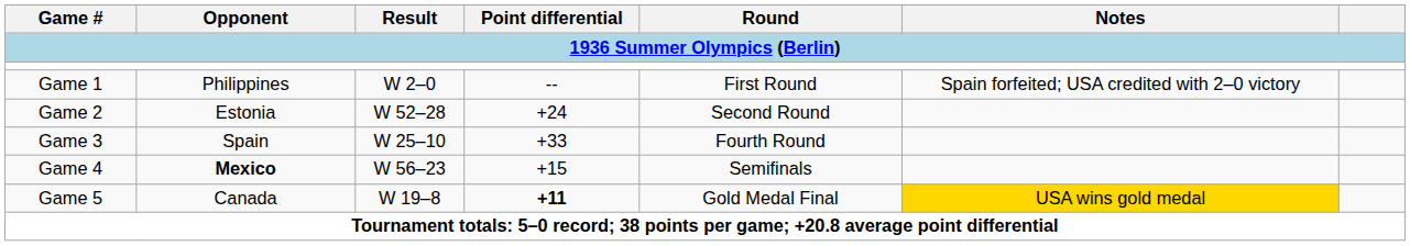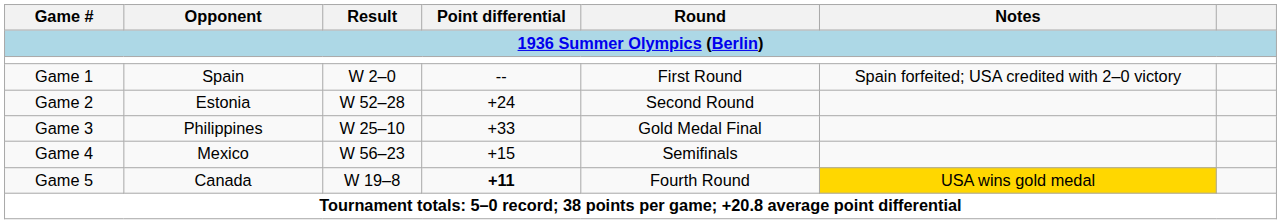 <table class="wikitable">
 <tr>
 <th width=6%>Game #</th>
 <th width=10%>Opponent</th>
 <th width=05%>Result</th>
 <th width=8%>Point differential</th>
 <th width=12%>Round</th>
 <th width=20%>Notes</th>
 <th width=3%></th>
 </tr>
 <tr>
 <td colspan="7"  style="text-align:center; background:lightblue;"><span><strong><a href='#'>1936 Summer Olympics</a> (<a href='#'>Berlin</a>)</strong></span></td>
 </tr>
 <tr>
 <td colspan="7"  style="text-align:center; background:white;"></td>
 </tr>
 <tr>
 <td align=center>Game 1</td>
-<td align=center>Philippines</td>
+<td align=center>Spain</td>
 <td align=center>W 2–0</td>
 <td align=center>--</td>
 <td align=center>First Round</td>
 <td align=center>Spain forfeited; USA credited with 2–0 victory</td>
 <td align=center></td>
 </tr>
 <tr>
 <td align=center>Game 2</td>
 <td align=center>Estonia</td>
 <td align=center>W 52–28</td>
 <td align=center>+24</td>
 <td align=center>Second Round</td>
 <td align=center></td>
 <td align=center></td>
 </tr>
 <tr>
 <td align=center>Game 3</td>
-<td align=center>Spain</td>
+<td align=center>Philippines</td>
 <td align=center>W 25–10</td>
 <td align=center>+33</td>
-<td align=center>Fourth Round</td>
+<td align=center>Gold Medal Final</td>
 <td align=center></td>
 <td align=center></td>
 </tr>
 <tr>
 <td align=center>Game 4</td>
-<td align=center><strong>Mexico</strong></td>
+<td align=center>Mexico</td>
 <td align=center>W 56–23</td>
 <td align=center>+15</td>
 <td align=center>Semifinals</td>
 <td align=center></td>
 <td align=center></td>
 </tr>
 <tr>
 <td align=center>Game 5</td>
 <td align=center>Canada</td>
 <td align=center>W 19–8</td>
 <td align=center><strong>+11</strong></td>
-<td align=center>Gold Medal Final</td>
+<td align=center>Fourth Round</td>
 <td style="text-align:center; background:gold;">USA wins gold medal</td>
 <td align=center></td>
 </tr>
 <tr>
 <td colspan="7"  style="text-align:center; background:white;"><span><strong>Tournament totals: 5–0 record; 38 points per game; +20.8 average point differential</strong></span></td>
 </tr>
 </table>
